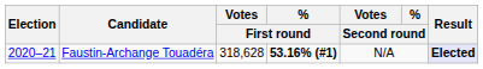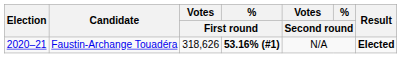 <table class="wikitable" style="text-align:center">
 <tr>
 <th rowspan="2">Election</th>
 <th rowspan="2">Candidate</th>
 <th>Votes</th>
 <th>%</th>
 <th>Votes</th>
 <th>%</th>
 <th rowspan="2">Result</th>
 </tr>
 <tr>
 <th colspan="2">First round</th>
 <th colspan="2">Second round</th>
 </tr>
 <tr>
 <td align="center"><a href='#'>2020–21</a></td>
 <td align="center"><a href='#'>Faustin-Archange Touadéra</a></td>
-<td align="center">318,628</td>
+<td align="center">318,626</td>
 <td align="center"><strong>53.16% (#1)</strong></td>
 <td colspan="2">N/A</td>
-<td style="background: lavender;"><strong>Elected</strong> </td>
+<td><strong>Elected</strong> </td>
 </tr>
 </table>
